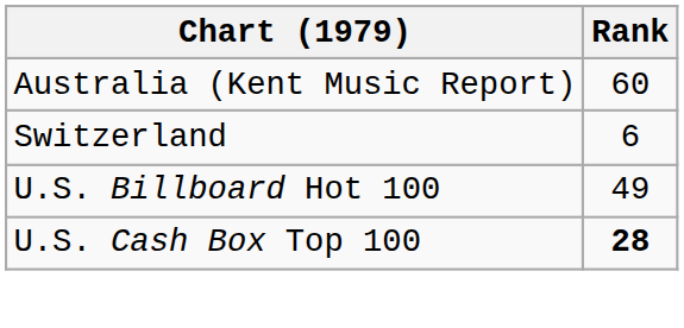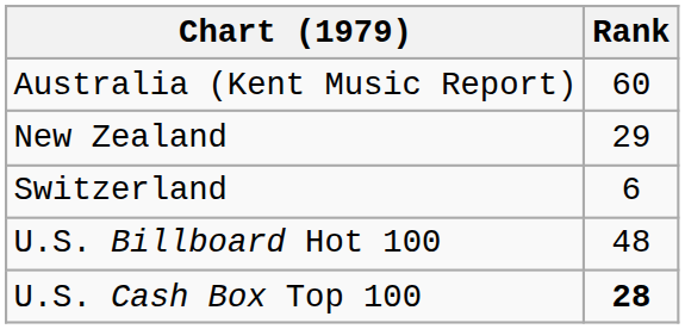 <table class="wikitable sortable">
 <tr>
 <th align="left">Chart (1979)</th>
 <th style="text-align:center;">Rank</th>
 </tr>
 <tr>
 <td>Australia (Kent Music Report)</td>
 <td style="text-align:center;">60</td>
 </tr>
 <tr>
+<td>New Zealand </td>
+<td style="text-align:center;">29</td>
+</tr>
+<tr>
 <td>Switzerland </td>
 <td style="text-align:center;">6</td>
 </tr>
 <tr>
 <td>U.S. <em>Billboard</em> Hot 100 </td>
-<td style="text-align:center;">49</td>
+<td style="text-align:center;">48</td>
 </tr>
 <tr>
 <td>U.S. <em>Cash Box</em> Top 100</td>
 <td style="text-align:center;"><strong>28</strong></td>
 </tr>
 </table>
